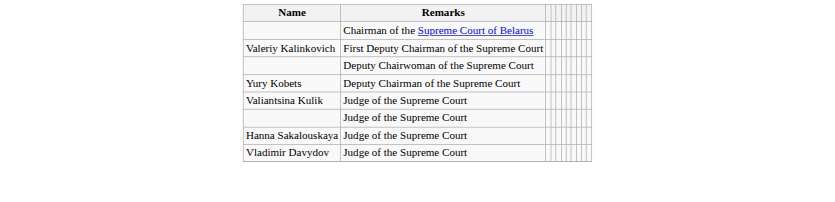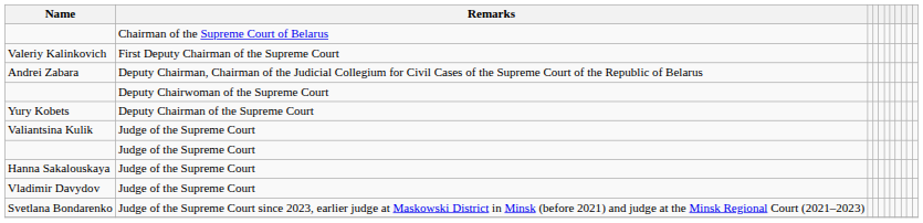 <table class="wikitable sortable" style="margin: auto">
 <tr>
 <th>Name</th>
 <th>Remarks</th>
 <th></th>
 <th></th>
 <th></th>
 <th></th>
 <th></th>
 <th></th>
 <th></th>
 <th></th>
 <th></th>
 </tr>
 <tr>
 <td></td>
 <td>Chairman of the <a href='#'>Supreme Court of Belarus</a></td>
 <td style="text-align:center;"></td>
 <td style="text-align:center;"></td>
 <td style="text-align:center;"></td>
 <td></td>
 <td></td>
 <td></td>
 <td></td>
 <td></td>
 <td></td>
 </tr>
 <tr>
 <td>Valeriy Kalinkovich</td>
 <td>First Deputy Chairman of the Supreme Court</td>
+<td style="text-align:center;"></td>
+<td style="text-align:center;"></td>
+<td style="text-align:center;"></td>
+<td></td>
+<td></td>
+<td></td>
+<td></td>
+<td></td>
+<td></td>
+</tr>
+<tr>
+<td>Andrei Zabara</td>
+<td>Deputy Chairman, Chairman of the Judicial Collegium for Civil Cases of the Supreme Court of the Republic of Belarus</td>
 <td style="text-align:center;"></td>
 <td style="text-align:center;"></td>
 <td style="text-align:center;"></td>
 <td></td>
 <td></td>
 <td></td>
 <td></td>
 <td></td>
 <td></td>
 </tr>
 <tr>
 <td></td>
 <td>Deputy Chairwoman of the Supreme Court</td>
 <td style="text-align:center;"></td>
 <td style="text-align:center;"></td>
 <td style="text-align:center;"></td>
 <td></td>
 <td></td>
 <td></td>
 <td></td>
 <td></td>
 <td></td>
 </tr>
 <tr>
 <td>Yury Kobets</td>
 <td>Deputy Chairman of the Supreme Court</td>
 <td style="text-align:center;"></td>
 <td style="text-align:center;"></td>
 <td style="text-align:center;"></td>
 <td></td>
 <td></td>
 <td></td>
 <td></td>
 <td></td>
 <td></td>
 </tr>
 <tr>
 <td>Valiantsina Kulik</td>
 <td>Judge of the Supreme Court</td>
 <td></td>
 <td></td>
 <td></td>
 <td style="text-align:center;"></td>
 <td style="text-align:center;"></td>
 <td></td>
 <td></td>
 <td style="text-align:center;"></td>
 <td style="text-align:center;"></td>
 </tr>
 <tr>
 <td></td>
 <td>Judge of the Supreme Court</td>
 <td></td>
 <td></td>
 <td></td>
 <td style="text-align:center;"></td>
 <td style="text-align:center;"></td>
 <td></td>
 <td></td>
 <td style="text-align:center;"></td>
 <td style="text-align:center;"></td>
 </tr>
 <tr>
 <td>Hanna Sakalouskaya</td>
 <td>Judge of the Supreme Court</td>
 <td></td>
 <td></td>
 <td></td>
 <td style="text-align:center;"></td>
 <td></td>
 <td></td>
 <td></td>
 <td style="text-align:center;"></td>
 <td style="text-align:center;"></td>
 </tr>
 <tr>
 <td>Vladimir Davydov</td>
 <td>Judge of the Supreme Court</td>
 <td></td>
 <td></td>
 <td></td>
 <td style="text-align:center;"></td>
 <td></td>
 <td></td>
 <td></td>
 <td style="text-align:center;"></td>
 <td style="text-align:center;"></td>
 </tr>
 <tr>
+<td>Svetlana Bondarenko</td>
+<td>Judge of the Supreme Court since 2023, earlier judge at <a href='#'>Maskowski District</a> in <a href='#'>Minsk</a> (before 2021) and judge at the <a href='#'>Minsk Regional</a> Court (2021–2023)</td>
+<td></td>
+<td></td>
+<td></td>
+<td style="text-align:center;"></td>
+<td style="text-align:center;"></td>
+<td style="text-align:center;"></td>
+<td></td>
+<td style="text-align:center;"></td>
+<td style="text-align:center;"></td>
+</tr>
+<tr>
 </tr>
 </table>
